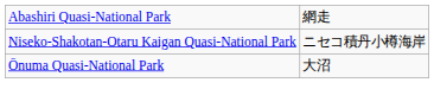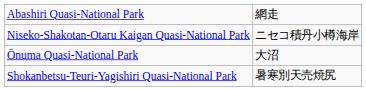 <table class="wikitable">
 <tr>
 <td><a href='#'>Abashiri Quasi-National Park</a></td>
 <td>網走</td>
 </tr>
 <tr>
 <td><a href='#'>Niseko-Shakotan-Otaru Kaigan Quasi-National Park</a></td>
 <td>ニセコ積丹小樽海岸</td>
 </tr>
 <tr>
 <td><a href='#'>Ōnuma Quasi-National Park</a></td>
 <td>大沼</td>
 </tr>
+<tr>
+<td><a href='#'>Shokanbetsu-Teuri-Yagishiri Quasi-National Park</a></td>
+<td>暑寒別天売焼尻</td>
+</tr>
 </table>
